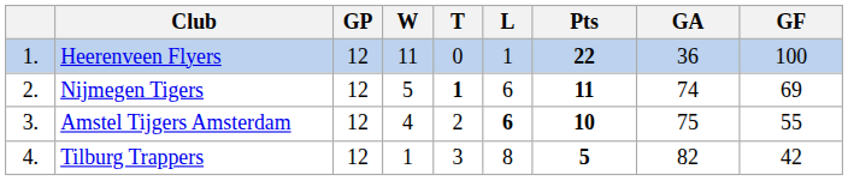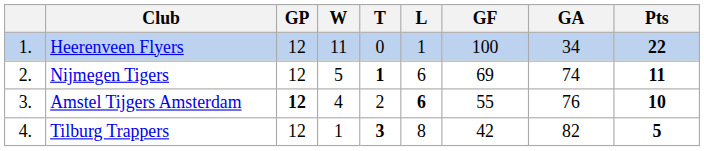 <table class="wikitable">
 <tr>
 <th width="30"></th>
 <th width="200">Club</th>
 <th width="30">GP</th>
 <th width="30">W</th>
 <th width="30">T</th>
 <th width="30">L</th>
+<th width="70">GF</th>
+<th width="70">GA</th>
 <th width="70">Pts</th>
-<th width="70">GA</th>
-<th width="70">GF</th>
 </tr>
 <tr bgcolor="#BCD2EE" align="center">
 <td>1.</td>
 <td align="left"><a href='#'>Heerenveen Flyers</a></td>
 <td>12</td>
 <td>11</td>
 <td>0</td>
 <td>1</td>
+<td>100</td>
+<td>34</td>
 <td><strong>22</strong></td>
-<td>36</td>
-<td>100</td>
 </tr>
 <tr bgcolor="#FFFFFF" align="center">
 <td>2.</td>
 <td align="left"><a href='#'>Nijmegen Tigers</a></td>
 <td>12</td>
 <td>5</td>
 <td><strong>1</strong></td>
 <td>6</td>
+<td>69</td>
+<td>74</td>
 <td><strong>11</strong></td>
-<td>74</td>
-<td>69</td>
 </tr>
 <tr bgcolor="#FFFFFF" align="center">
 <td>3.</td>
 <td align="left"><a href='#'>Amstel Tijgers Amsterdam</a></td>
-<td>12</td>
+<td><strong>12</strong></td>
 <td>4</td>
 <td>2</td>
 <td><strong>6</strong></td>
+<td>55</td>
+<td>76</td>
 <td><strong>10</strong></td>
-<td>75</td>
-<td>55</td>
 </tr>
 <tr bgcolor="#FFFFFF" align="center">
 <td>4.</td>
 <td align="left"><a href='#'>Tilburg Trappers</a></td>
 <td>12</td>
 <td>1</td>
-<td>3</td>
+<td><strong>3</strong></td>
 <td>8</td>
+<td>42</td>
+<td>82</td>
 <td><strong>5</strong></td>
-<td>82</td>
-<td>42</td>
 </tr>
 </table>
